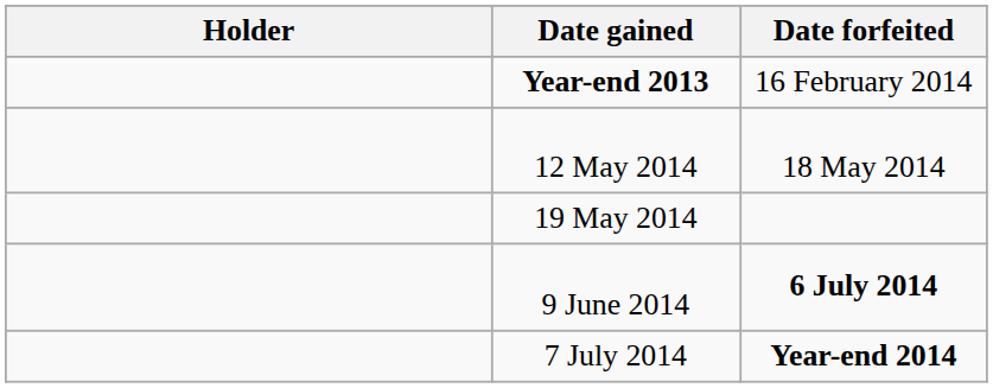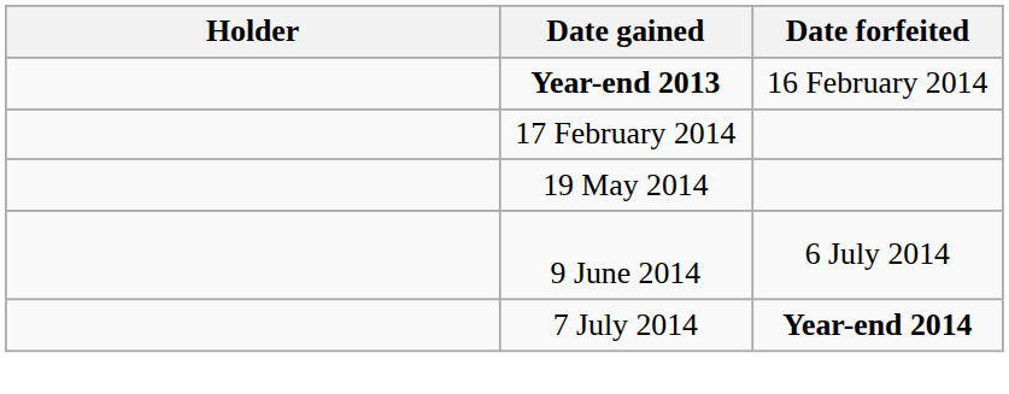 <table class="wikitable" style="font-size:90%">
 <tr>
 <th style="width:222px;">Holder</th>
 <th style="width:110px;">Date gained</th>
 <th style="width:110px;">Date forfeited</th>
 </tr>
 <tr>
 <td> <br> </td>
 <td style="text-align:center;"><strong>Year-end 2013</strong></td>
 <td style="text-align:center;">16 February 2014</td>
 </tr>
 <tr>
-<td><br> </td>
-<td style="text-align:center;"><br> 12 May 2014</td>
-<td style="text-align:center;"><br>18 May 2014</td>
+<td></td>
+<td style="text-align:center;">17 February 2014</td>
+<td style="text-align:center;"></td>
 </tr>
 <tr>
 <td></td>
 <td style="text-align:center;">19 May 2014</td>
 <td style="text-align:center;"></td>
 </tr>
 <tr>
 <td><br> </td>
 <td style="text-align:center;"><br> 9 June 2014</td>
-<td style="text-align:center;"><strong>6 July 2014</strong></td>
+<td style="text-align:center;">6 July 2014</td>
 </tr>
 <tr>
 <td><br> </td>
 <td style="text-align:center;">7 July 2014</td>
 <td style="text-align:center;"><strong>Year-end 2014</strong></td>
 </tr>
 </table>
